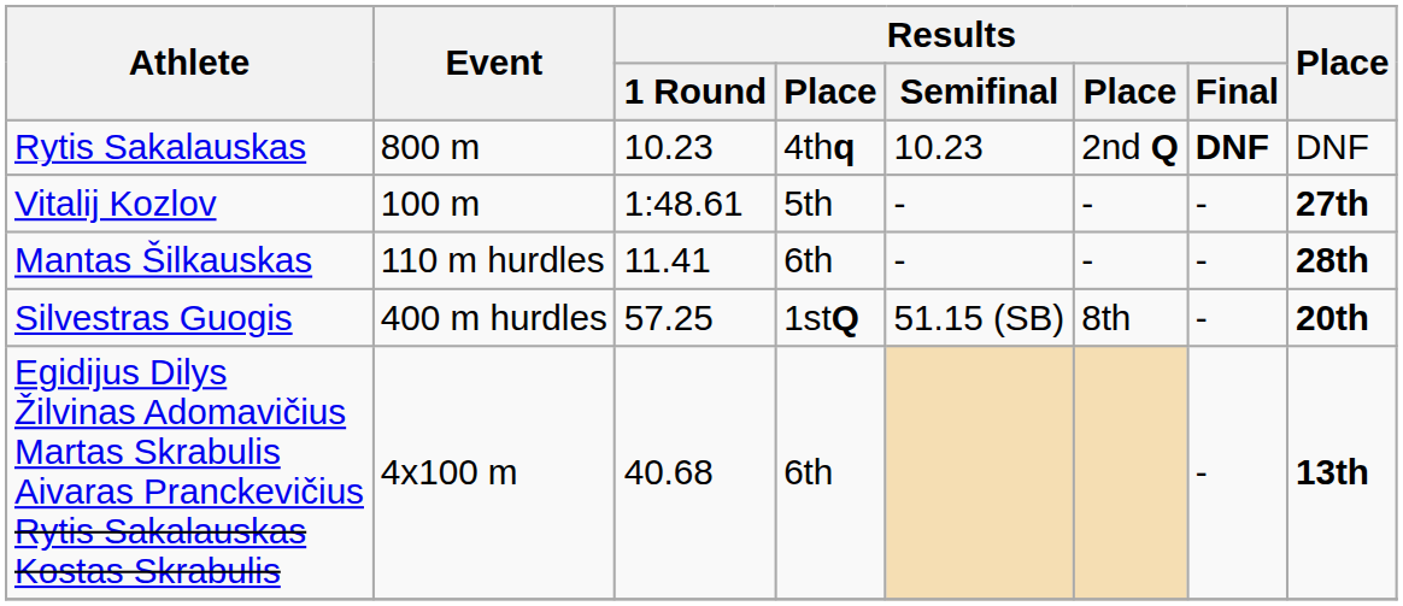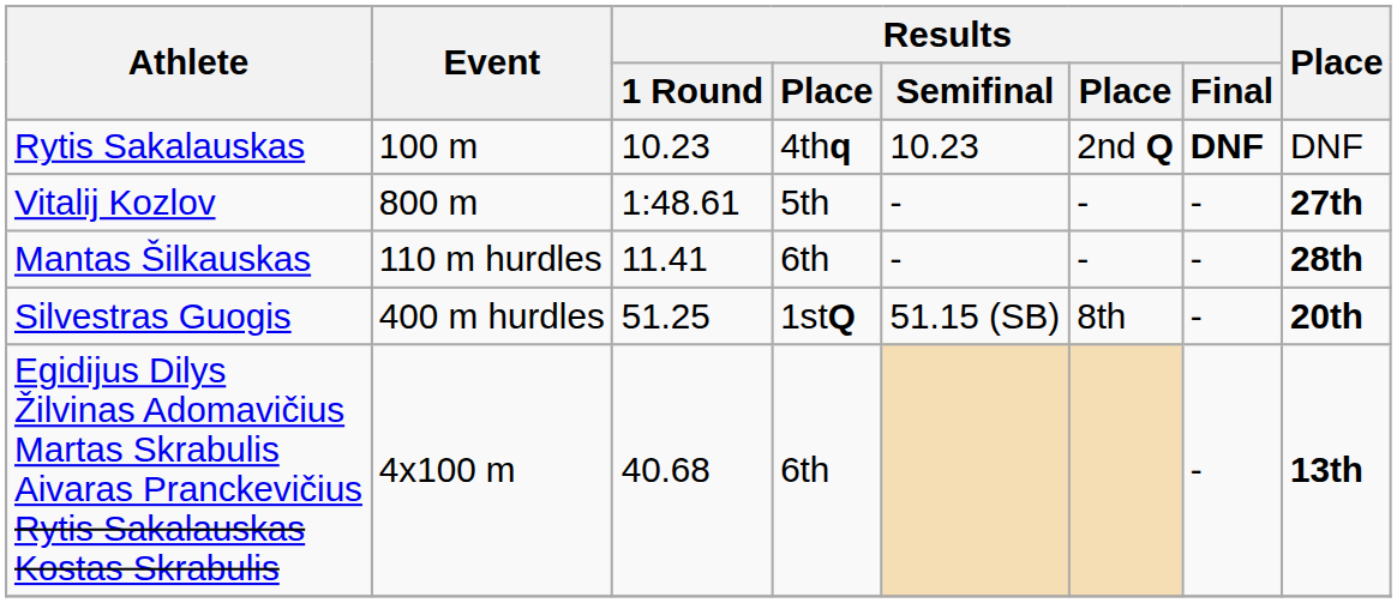 <table class=wikitable style="font-size:90%">
 <tr>
 <th rowspan=2>Athlete</th>
 <th rowspan=2>Event</th>
 <th colspan=5>Results</th>
 <th rowspan=2>Place</th>
 </tr>
 <tr>
 <th>1 Round</th>
 <th>Place</th>
 <th>Semifinal</th>
 <th>Place</th>
 <th>Final</th>
 </tr>
 <tr>
 <td><a href='#'>Rytis Sakalauskas</a></td>
-<td>800 m</td>
+<td>100 m</td>
 <td>10.23</td>
 <td>4th<strong>q</strong></td>
 <td>10.23</td>
 <td>2nd <strong>Q</strong></td>
 <td><strong>DNF</strong></td>
 <td>DNF</td>
 </tr>
 <tr>
 <td><a href='#'>Vitalij Kozlov</a></td>
-<td>100 m</td>
+<td>800 m</td>
 <td>1:48.61</td>
 <td>5th</td>
 <td>-</td>
 <td>-</td>
 <td>-</td>
 <td><strong>27th</strong></td>
 </tr>
 <tr>
 <td><a href='#'>Mantas Šilkauskas</a></td>
 <td>110 m hurdles</td>
 <td>11.41</td>
 <td>6th</td>
 <td>-</td>
 <td>-</td>
 <td>-</td>
 <td><strong>28th</strong></td>
 </tr>
 <tr>
 <td><a href='#'>Silvestras Guogis</a></td>
 <td>400 m hurdles</td>
-<td>57.25</td>
+<td>51.25</td>
 <td>1st<strong>Q</strong></td>
 <td>51.15 (SB)</td>
 <td>8th</td>
 <td>-</td>
 <td><strong>20th</strong></td>
 </tr>
 <tr>
 <td><a href='#'>Egidijus Dilys</a> <br> <a href='#'>Žilvinas Adomavičius</a> <br> <a href='#'>Martas Skrabulis</a> <br> <a href='#'>Aivaras Pranckevičius</a> <br> <s><a href='#'>Rytis Sakalauskas</a></s> <br> <s><a href='#'>Kostas Skrabulis</a></s></td>
 <td>4x100 m</td>
 <td>40.68</td>
 <td>6th</td>
 <td bgcolor="wheat"></td>
 <td bgcolor="wheat"></td>
 <td>-</td>
 <td><strong>13th</strong></td>
 </tr>
 <tr>
 </tr>
 </table>
